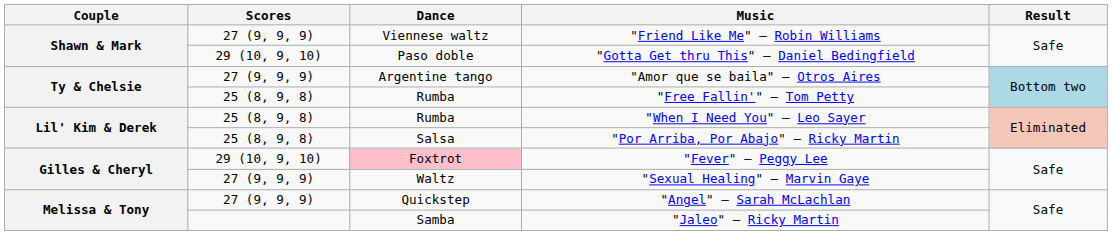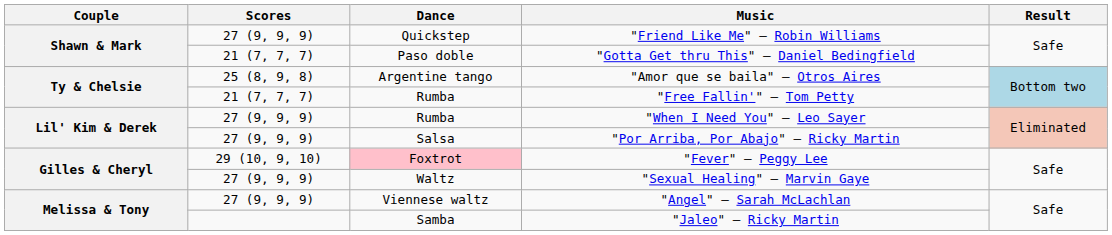 <table class="wikitable sortable" style="text-align:center; width:90%">
 <tr>
 <th scope="col">Couple</th>
 <th scope="col">Scores</th>
 <th scope="col" class="unsortable">Dance</th>
 <th scope="col" class="unsortable">Music</th>
 <th scope="col" class="unsortable">Result</th>
 </tr>
 <tr>
 <th scope="row" rowspan=2>Shawn & Mark</th>
 <td>27 (9, 9, 9)</td>
-<td>Viennese waltz</td>
+<td>Quickstep</td>
 <td>"<a href='#'>Friend Like Me</a>" — <a href='#'>Robin Williams</a></td>
 <td rowspan=2>Safe</td>
 </tr>
 <tr>
-<td>29 (10, 9, 10)</td>
+<td>21 (7, 7, 7)</td>
 <td>Paso doble</td>
 <td>"<a href='#'>Gotta Get thru This</a>" — <a href='#'>Daniel Bedingfield</a></td>
 </tr>
 <tr>
 <th scope="row" rowspan=2>Ty & Chelsie</th>
-<td>27 (9, 9, 9)</td>
+<td>25 (8, 9, 8)</td>
 <td>Argentine tango</td>
 <td>"Amor que se baila" — <a href='#'>Otros Aires</a></td>
 <td rowspan=2 bgcolor=lightblue>Bottom two</td>
 </tr>
 <tr>
-<td>25 (8, 9, 8)</td>
+<td>21 (7, 7, 7)</td>
 <td>Rumba</td>
 <td>"<a href='#'>Free Fallin'</a>" — <a href='#'>Tom Petty</a></td>
 </tr>
 <tr>
 <th scope="row" rowspan=2>Lil' Kim & Derek</th>
-<td>25 (8, 9, 8)</td>
+<td>27 (9, 9, 9)</td>
 <td>Rumba</td>
 <td>"<a href='#'>When I Need You</a>" — <a href='#'>Leo Sayer</a></td>
 <td rowspan=2 bgcolor=f4c7b8>Eliminated</td>
 </tr>
 <tr>
-<td>25 (8, 9, 8)</td>
+<td>27 (9, 9, 9)</td>
 <td>Salsa</td>
 <td>"<a href='#'>Por Arriba, Por Abajo</a>" — <a href='#'>Ricky Martin</a></td>
 </tr>
 <tr>
 <th scope="row" rowspan=2>Gilles & Cheryl</th>
 <td>29 (10, 9, 10)</td>
 <td style="background: pink;">Foxtrot</td>
 <td>"<a href='#'>Fever</a>" — <a href='#'>Peggy Lee</a></td>
 <td rowspan=2>Safe</td>
 </tr>
 <tr>
 <td>27 (9, 9, 9)</td>
 <td>Waltz</td>
 <td>"<a href='#'>Sexual Healing</a>" — <a href='#'>Marvin Gaye</a></td>
 </tr>
 <tr>
 <th scope="row" rowspan=2>Melissa & Tony</th>
 <td>27 (9, 9, 9)</td>
-<td>Quickstep</td>
+<td>Viennese waltz</td>
 <td>"<a href='#'>Angel</a>" — <a href='#'>Sarah McLachlan</a></td>
 <td rowspan=2>Safe</td>
 </tr>
 <tr>
 <td></td>
 <td>Samba</td>
 <td>"<a href='#'>Jaleo</a>" — <a href='#'>Ricky Martin</a></td>
 </tr>
 </table>
